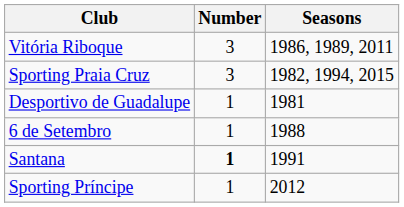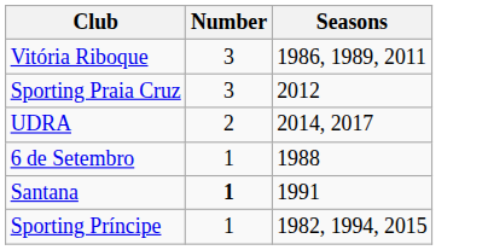 <table class="wikitable sortable">
 <tr>
 <th>Club</th>
 <th>Number</th>
 <th>Seasons</th>
 </tr>
 <tr>
 <td><a href='#'>Vitória Riboque</a></td>
 <td style="text-align:center">3</td>
 <td>1986, 1989, 2011</td>
 </tr>
 <tr>
 <td><a href='#'>Sporting Praia Cruz</a></td>
 <td style="text-align:center">3</td>
-<td>1982, 1994, 2015</td>
+<td>2012</td>
 </tr>
 <tr>
-<td><a href='#'>Desportivo de Guadalupe</a></td>
-<td style="text-align:center">1</td>
-<td>1981</td>
+<td><a href='#'>UDRA</a></td>
+<td style="text-align:center">2</td>
+<td>2014, 2017</td>
 </tr>
 <tr>
 <td><a href='#'>6 de Setembro</a></td>
 <td style="text-align:center">1</td>
 <td>1988</td>
 </tr>
 <tr>
 <td><a href='#'>Santana</a></td>
 <td style="text-align:center"><strong>1</strong></td>
 <td>1991</td>
 </tr>
 <tr>
 <td><a href='#'>Sporting Príncipe</a></td>
 <td style="text-align:center">1</td>
-<td>2012</td>
+<td>1982, 1994, 2015</td>
 </tr>
 </table>
